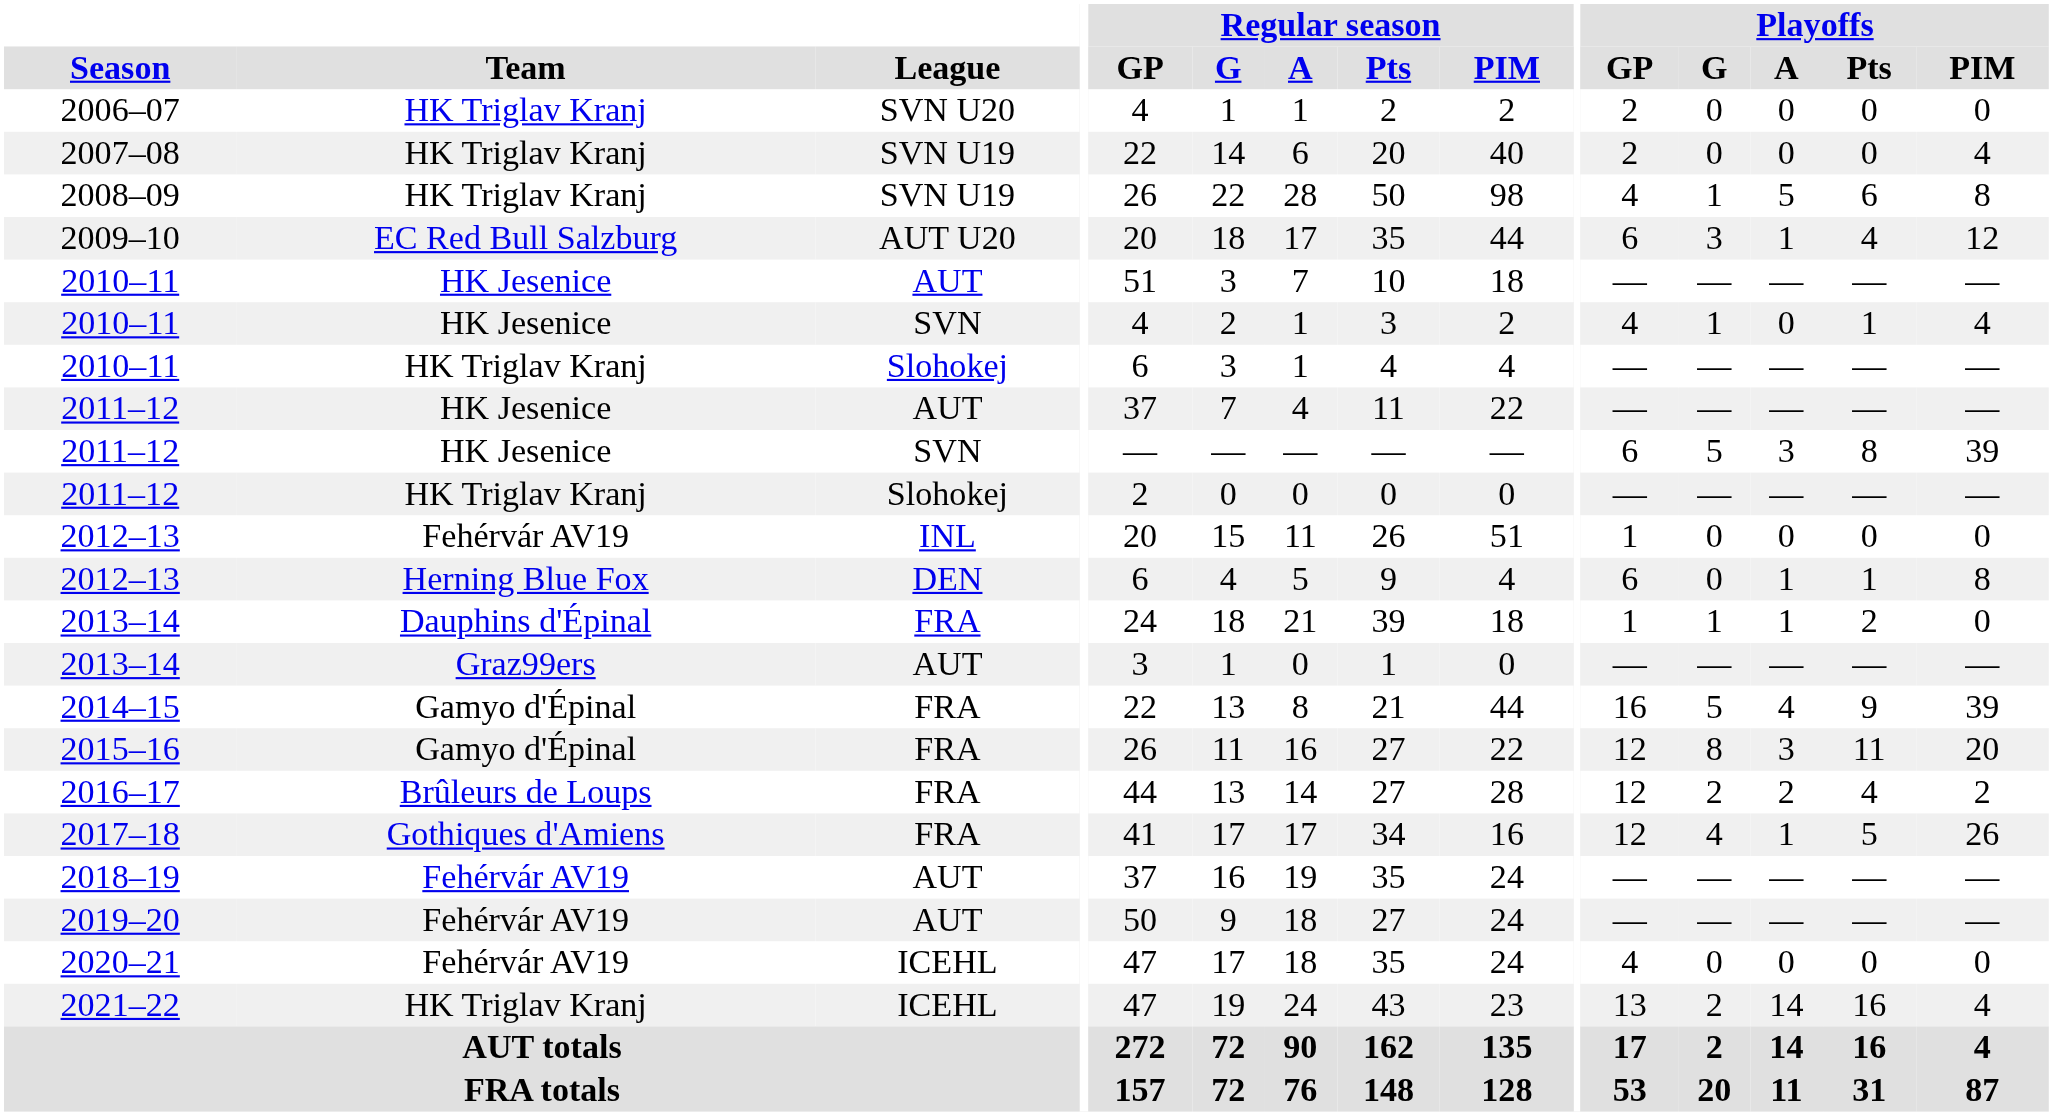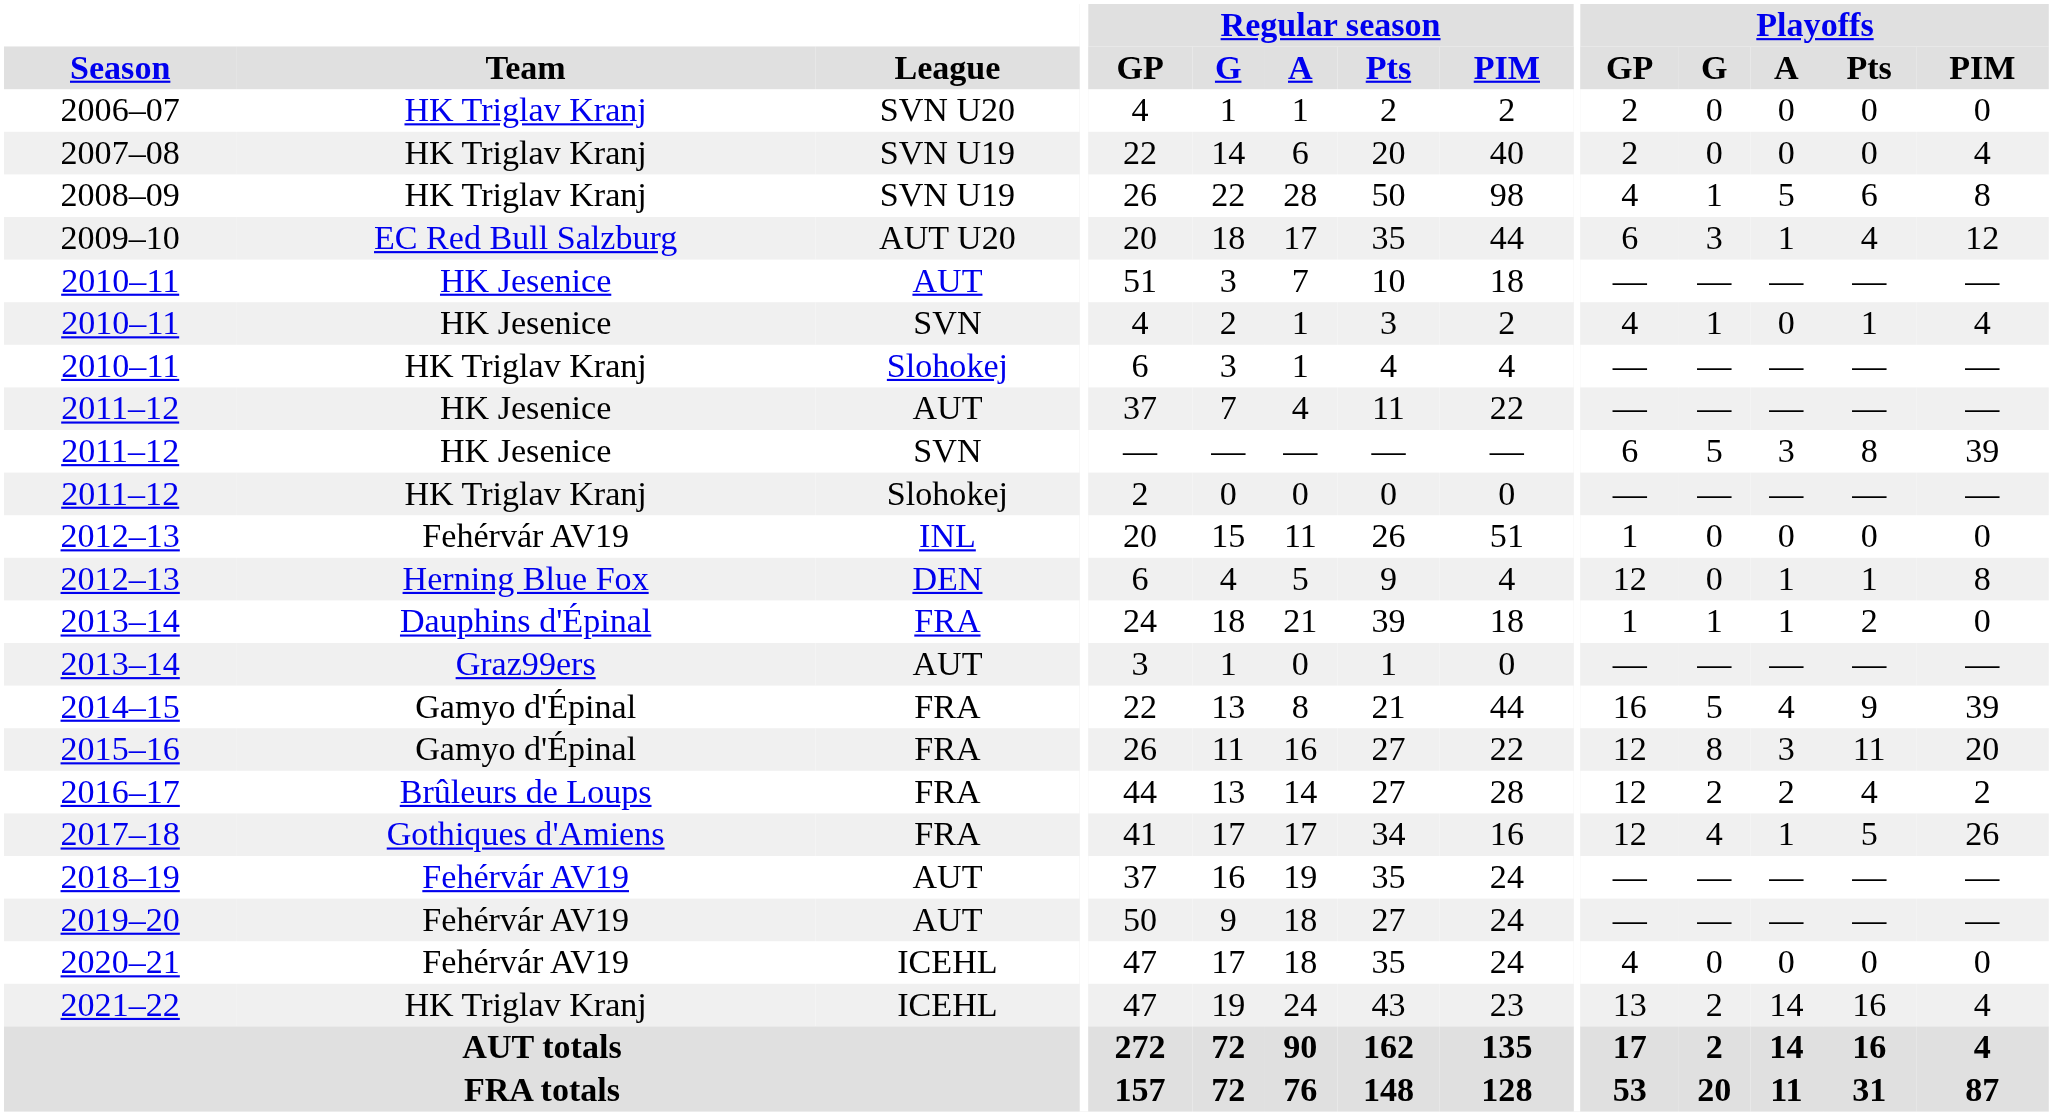 <table border="0" cellpadding="1" cellspacing="0" style="text-align:center; width:60em">
 <tr bgcolor="#e0e0e0">
 <th colspan="3" bgcolor="#ffffff"></th>
 <th rowspan="99" bgcolor="#ffffff"></th>
 <th colspan="5"><a href='#'>Regular season</a></th>
 <th rowspan="99" bgcolor="#ffffff"></th>
 <th colspan="5"><a href='#'>Playoffs</a></th>
 </tr>
 <tr bgcolor="#e0e0e0">
 <th><a href='#'>Season</a></th>
 <th>Team</th>
 <th>League</th>
 <th>GP</th>
 <th><a href='#'>G</a></th>
 <th><a href='#'>A</a></th>
 <th><a href='#'>Pts</a></th>
 <th><a href='#'>PIM</a></th>
 <th>GP</th>
 <th>G</th>
 <th>A</th>
 <th>Pts</th>
 <th>PIM</th>
 </tr>
 <tr>
 <td>2006–07</td>
 <td><a href='#'>HK Triglav Kranj</a></td>
 <td>SVN U20</td>
 <td>4</td>
 <td>1</td>
 <td>1</td>
 <td>2</td>
 <td>2</td>
 <td>2</td>
 <td>0</td>
 <td>0</td>
 <td>0</td>
 <td>0</td>
 </tr>
 <tr bgcolor="#f0f0f0">
 <td>2007–08</td>
 <td>HK Triglav Kranj</td>
 <td>SVN U19</td>
 <td>22</td>
 <td>14</td>
 <td>6</td>
 <td>20</td>
 <td>40</td>
 <td>2</td>
 <td>0</td>
 <td>0</td>
 <td>0</td>
 <td>4</td>
 </tr>
 <tr>
 <td>2008–09</td>
 <td>HK Triglav Kranj</td>
 <td>SVN U19</td>
 <td>26</td>
 <td>22</td>
 <td>28</td>
 <td>50</td>
 <td>98</td>
 <td>4</td>
 <td>1</td>
 <td>5</td>
 <td>6</td>
 <td>8</td>
 </tr>
 <tr bgcolor="#f0f0f0">
 <td>2009–10</td>
 <td><a href='#'>EC Red Bull Salzburg</a></td>
 <td>AUT U20</td>
 <td>20</td>
 <td>18</td>
 <td>17</td>
 <td>35</td>
 <td>44</td>
 <td>6</td>
 <td>3</td>
 <td>1</td>
 <td>4</td>
 <td>12</td>
 </tr>
 <tr>
 <td><a href='#'>2010–11</a></td>
 <td><a href='#'>HK Jesenice</a></td>
 <td><a href='#'>AUT</a></td>
 <td>51</td>
 <td>3</td>
 <td>7</td>
 <td>10</td>
 <td>18</td>
 <td>—</td>
 <td>—</td>
 <td>—</td>
 <td>—</td>
 <td>—</td>
 </tr>
 <tr bgcolor="#f0f0f0">
 <td><a href='#'>2010–11</a></td>
 <td>HK Jesenice</td>
 <td>SVN</td>
 <td>4</td>
 <td>2</td>
 <td>1</td>
 <td>3</td>
 <td>2</td>
 <td>4</td>
 <td>1</td>
 <td>0</td>
 <td>1</td>
 <td>4</td>
 </tr>
 <tr>
 <td><a href='#'>2010–11</a></td>
 <td>HK Triglav Kranj</td>
 <td><a href='#'>Slohokej</a></td>
 <td>6</td>
 <td>3</td>
 <td>1</td>
 <td>4</td>
 <td>4</td>
 <td>—</td>
 <td>—</td>
 <td>—</td>
 <td>—</td>
 <td>—</td>
 </tr>
 <tr bgcolor="#f0f0f0">
 <td><a href='#'>2011–12</a></td>
 <td>HK Jesenice</td>
 <td>AUT</td>
 <td>37</td>
 <td>7</td>
 <td>4</td>
 <td>11</td>
 <td>22</td>
 <td>—</td>
 <td>—</td>
 <td>—</td>
 <td>—</td>
 <td>—</td>
 </tr>
 <tr>
 <td><a href='#'>2011–12</a></td>
 <td>HK Jesenice</td>
 <td>SVN</td>
 <td>—</td>
 <td>—</td>
 <td>—</td>
 <td>—</td>
 <td>—</td>
 <td>6</td>
 <td>5</td>
 <td>3</td>
 <td>8</td>
 <td>39</td>
 </tr>
 <tr bgcolor="#f0f0f0">
 <td><a href='#'>2011–12</a></td>
 <td>HK Triglav Kranj</td>
 <td>Slohokej</td>
 <td>2</td>
 <td>0</td>
 <td>0</td>
 <td>0</td>
 <td>0</td>
 <td>—</td>
 <td>—</td>
 <td>—</td>
 <td>—</td>
 <td>—</td>
 </tr>
 <tr>
 <td><a href='#'>2012–13</a></td>
 <td>Fehérvár AV19</td>
 <td><a href='#'>INL</a></td>
 <td>20</td>
 <td>15</td>
 <td>11</td>
 <td>26</td>
 <td>51</td>
 <td>1</td>
 <td>0</td>
 <td>0</td>
 <td>0</td>
 <td>0</td>
 </tr>
 <tr bgcolor="#f0f0f0">
 <td><a href='#'>2012–13</a></td>
 <td><a href='#'>Herning Blue Fox</a></td>
 <td><a href='#'>DEN</a></td>
 <td>6</td>
 <td>4</td>
 <td>5</td>
 <td>9</td>
 <td>4</td>
-<td>6</td>
+<td>12</td>
 <td>0</td>
 <td>1</td>
 <td>1</td>
 <td>8</td>
 </tr>
 <tr>
 <td><a href='#'>2013–14</a></td>
 <td><a href='#'>Dauphins d'Épinal</a></td>
 <td><a href='#'>FRA</a></td>
 <td>24</td>
 <td>18</td>
 <td>21</td>
 <td>39</td>
 <td>18</td>
 <td>1</td>
 <td>1</td>
 <td>1</td>
 <td>2</td>
 <td>0</td>
 </tr>
 <tr bgcolor="#f0f0f0">
 <td><a href='#'>2013–14</a></td>
 <td><a href='#'>Graz99ers</a></td>
 <td>AUT</td>
 <td>3</td>
 <td>1</td>
 <td>0</td>
 <td>1</td>
 <td>0</td>
 <td>—</td>
 <td>—</td>
 <td>—</td>
 <td>—</td>
 <td>—</td>
 </tr>
 <tr>
 <td><a href='#'>2014–15</a></td>
 <td>Gamyo d'Épinal</td>
 <td>FRA</td>
 <td>22</td>
 <td>13</td>
 <td>8</td>
 <td>21</td>
 <td>44</td>
 <td>16</td>
 <td>5</td>
 <td>4</td>
 <td>9</td>
 <td>39</td>
 </tr>
 <tr bgcolor="#f0f0f0">
 <td><a href='#'>2015–16</a></td>
 <td>Gamyo d'Épinal</td>
 <td>FRA</td>
 <td>26</td>
 <td>11</td>
 <td>16</td>
 <td>27</td>
 <td>22</td>
 <td>12</td>
 <td>8</td>
 <td>3</td>
 <td>11</td>
 <td>20</td>
 </tr>
 <tr>
 <td><a href='#'>2016–17</a></td>
 <td><a href='#'>Brûleurs de Loups</a></td>
 <td>FRA</td>
 <td>44</td>
 <td>13</td>
 <td>14</td>
 <td>27</td>
 <td>28</td>
 <td>12</td>
 <td>2</td>
 <td>2</td>
 <td>4</td>
 <td>2</td>
 </tr>
 <tr bgcolor="#f0f0f0">
 <td><a href='#'>2017–18</a></td>
 <td><a href='#'>Gothiques d'Amiens</a></td>
 <td>FRA</td>
 <td>41</td>
 <td>17</td>
 <td>17</td>
 <td>34</td>
 <td>16</td>
 <td>12</td>
 <td>4</td>
 <td>1</td>
 <td>5</td>
 <td>26</td>
 </tr>
 <tr>
 <td><a href='#'>2018–19</a></td>
 <td><a href='#'>Fehérvár AV19</a></td>
 <td>AUT</td>
 <td>37</td>
 <td>16</td>
 <td>19</td>
 <td>35</td>
 <td>24</td>
 <td>—</td>
 <td>—</td>
 <td>—</td>
 <td>—</td>
 <td>—</td>
 </tr>
 <tr bgcolor="#f0f0f0">
 <td><a href='#'>2019–20</a></td>
 <td>Fehérvár AV19</td>
 <td>AUT</td>
 <td>50</td>
 <td>9</td>
 <td>18</td>
 <td>27</td>
 <td>24</td>
 <td>—</td>
 <td>—</td>
 <td>—</td>
 <td>—</td>
 <td>—</td>
 </tr>
 <tr>
 <td><a href='#'>2020–21</a></td>
 <td>Fehérvár AV19</td>
 <td>ICEHL</td>
 <td>47</td>
 <td>17</td>
 <td>18</td>
 <td>35</td>
 <td>24</td>
 <td>4</td>
 <td>0</td>
 <td>0</td>
 <td>0</td>
 <td>0</td>
 </tr>
 <tr bgcolor="#f0f0f0">
 <td><a href='#'>2021–22</a></td>
 <td>HK Triglav Kranj</td>
 <td>ICEHL</td>
 <td>47</td>
 <td>19</td>
 <td>24</td>
 <td>43</td>
 <td>23</td>
 <td>13</td>
 <td>2</td>
 <td>14</td>
 <td>16</td>
 <td>4</td>
 </tr>
 <tr bgcolor="#e0e0e0">
 <th colspan="3">AUT totals</th>
 <th>272</th>
 <th>72</th>
 <th>90</th>
 <th>162</th>
 <th>135</th>
 <th>17</th>
 <th>2</th>
 <th>14</th>
 <th>16</th>
 <th>4</th>
 </tr>
 <tr bgcolor="#e0e0e0">
 <th colspan="3">FRA totals</th>
 <th>157</th>
 <th>72</th>
 <th>76</th>
 <th>148</th>
 <th>128</th>
 <th>53</th>
 <th>20</th>
 <th>11</th>
 <th>31</th>
 <th>87</th>
 </tr>
 </table>
